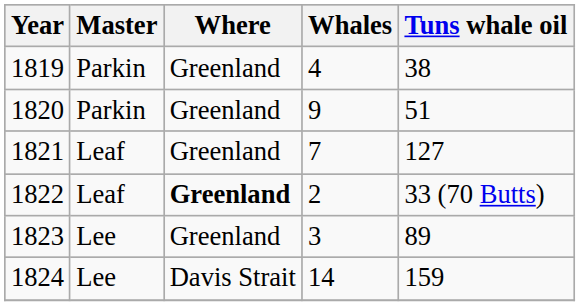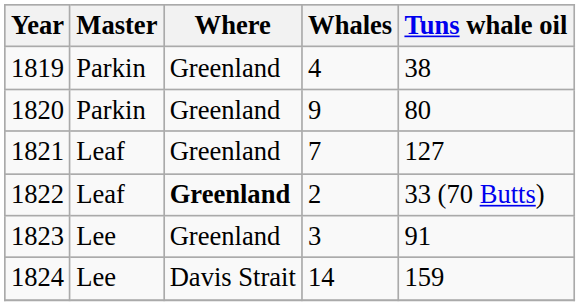 <table class="sortable wikitable">
 <tr>
 <th>Year</th>
 <th>Master</th>
 <th>Where</th>
 <th>Whales</th>
 <th><a href='#'>Tuns</a> whale oil</th>
 </tr>
 <tr>
 <td>1819</td>
 <td>Parkin</td>
 <td>Greenland</td>
 <td>4</td>
 <td>38</td>
 </tr>
 <tr>
 <td>1820</td>
 <td>Parkin</td>
 <td>Greenland</td>
 <td>9</td>
-<td>51</td>
+<td>80</td>
 </tr>
 <tr>
 <td>1821</td>
 <td>Leaf</td>
 <td>Greenland</td>
 <td>7</td>
 <td>127</td>
 </tr>
 <tr>
 <td>1822</td>
 <td>Leaf</td>
 <td><strong>Greenland</strong></td>
 <td>2</td>
 <td>33 (70 <a href='#'>Butts</a>)</td>
 </tr>
 <tr>
 <td>1823</td>
 <td>Lee</td>
 <td>Greenland</td>
 <td>3</td>
-<td>89</td>
+<td>91</td>
 </tr>
 <tr>
 <td>1824</td>
 <td>Lee</td>
 <td>Davis Strait</td>
 <td>14</td>
 <td>159</td>
 </tr>
 <tr>
 </tr>
 </table>
